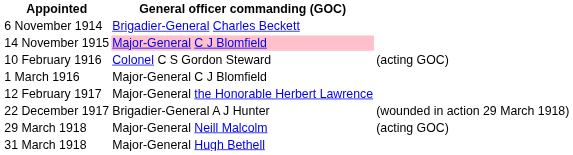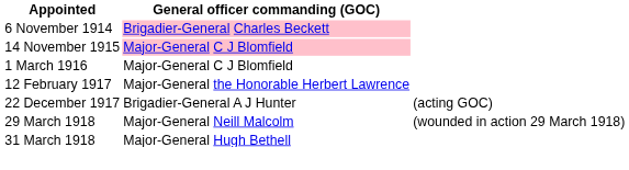 <table>
 <tr>
 <th>Appointed</th>
 <th>General officer commanding (GOC)</th>
 </tr>
 <tr>
 <td>6 November 1914</td>
-<td><a href='#'>Brigadier-General</a> <a href='#'>Charles Beckett</a></td>
+<td style="background: pink;"><a href='#'>Brigadier-General</a> <a href='#'>Charles Beckett</a></td>
 </tr>
 <tr>
 <td>14 November 1915</td>
 <td style="background: pink;"><a href='#'>Major-General</a> <a href='#'>C J Blomfield</a></td>
-</tr>
-<tr>
-<td>10 February 1916</td>
-<td><a href='#'>Colonel</a> C S Gordon Steward</td>
-<td>(acting GOC)</td>
 </tr>
 <tr>
 <td>1 March 1916</td>
 <td>Major-General C J Blomfield</td>
 </tr>
 <tr>
 <td>12 February 1917</td>
 <td>Major-General <a href='#'>the Honorable Herbert Lawrence</a></td>
 </tr>
 <tr>
 <td>22 December 1917</td>
 <td>Brigadier-General A J Hunter</td>
-<td>(wounded in action 29 March 1918)</td>
+<td>(acting GOC)</td>
 </tr>
 <tr>
 <td>29 March 1918</td>
 <td>Major-General <a href='#'>Neill Malcolm</a></td>
-<td>(acting GOC)</td>
+<td>(wounded in action 29 March 1918)</td>
 </tr>
 <tr>
 <td>31 March 1918</td>
 <td>Major-General <a href='#'>Hugh Bethell</a></td>
 </tr>
 </table>
